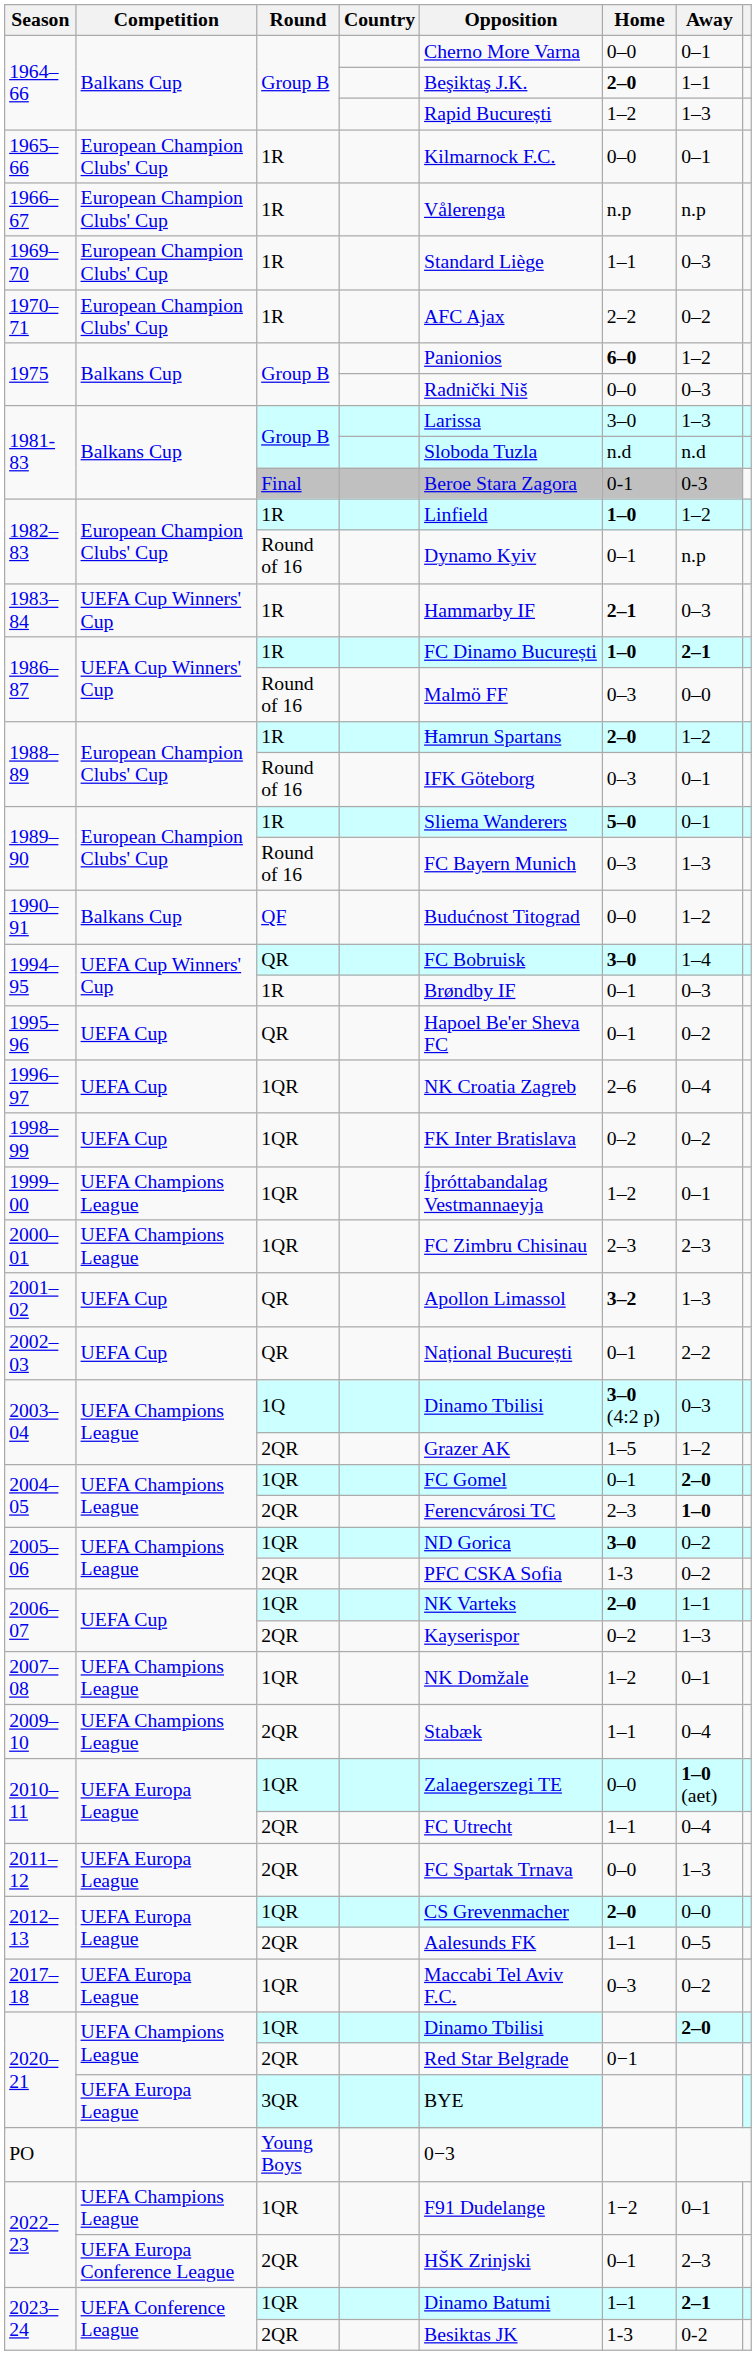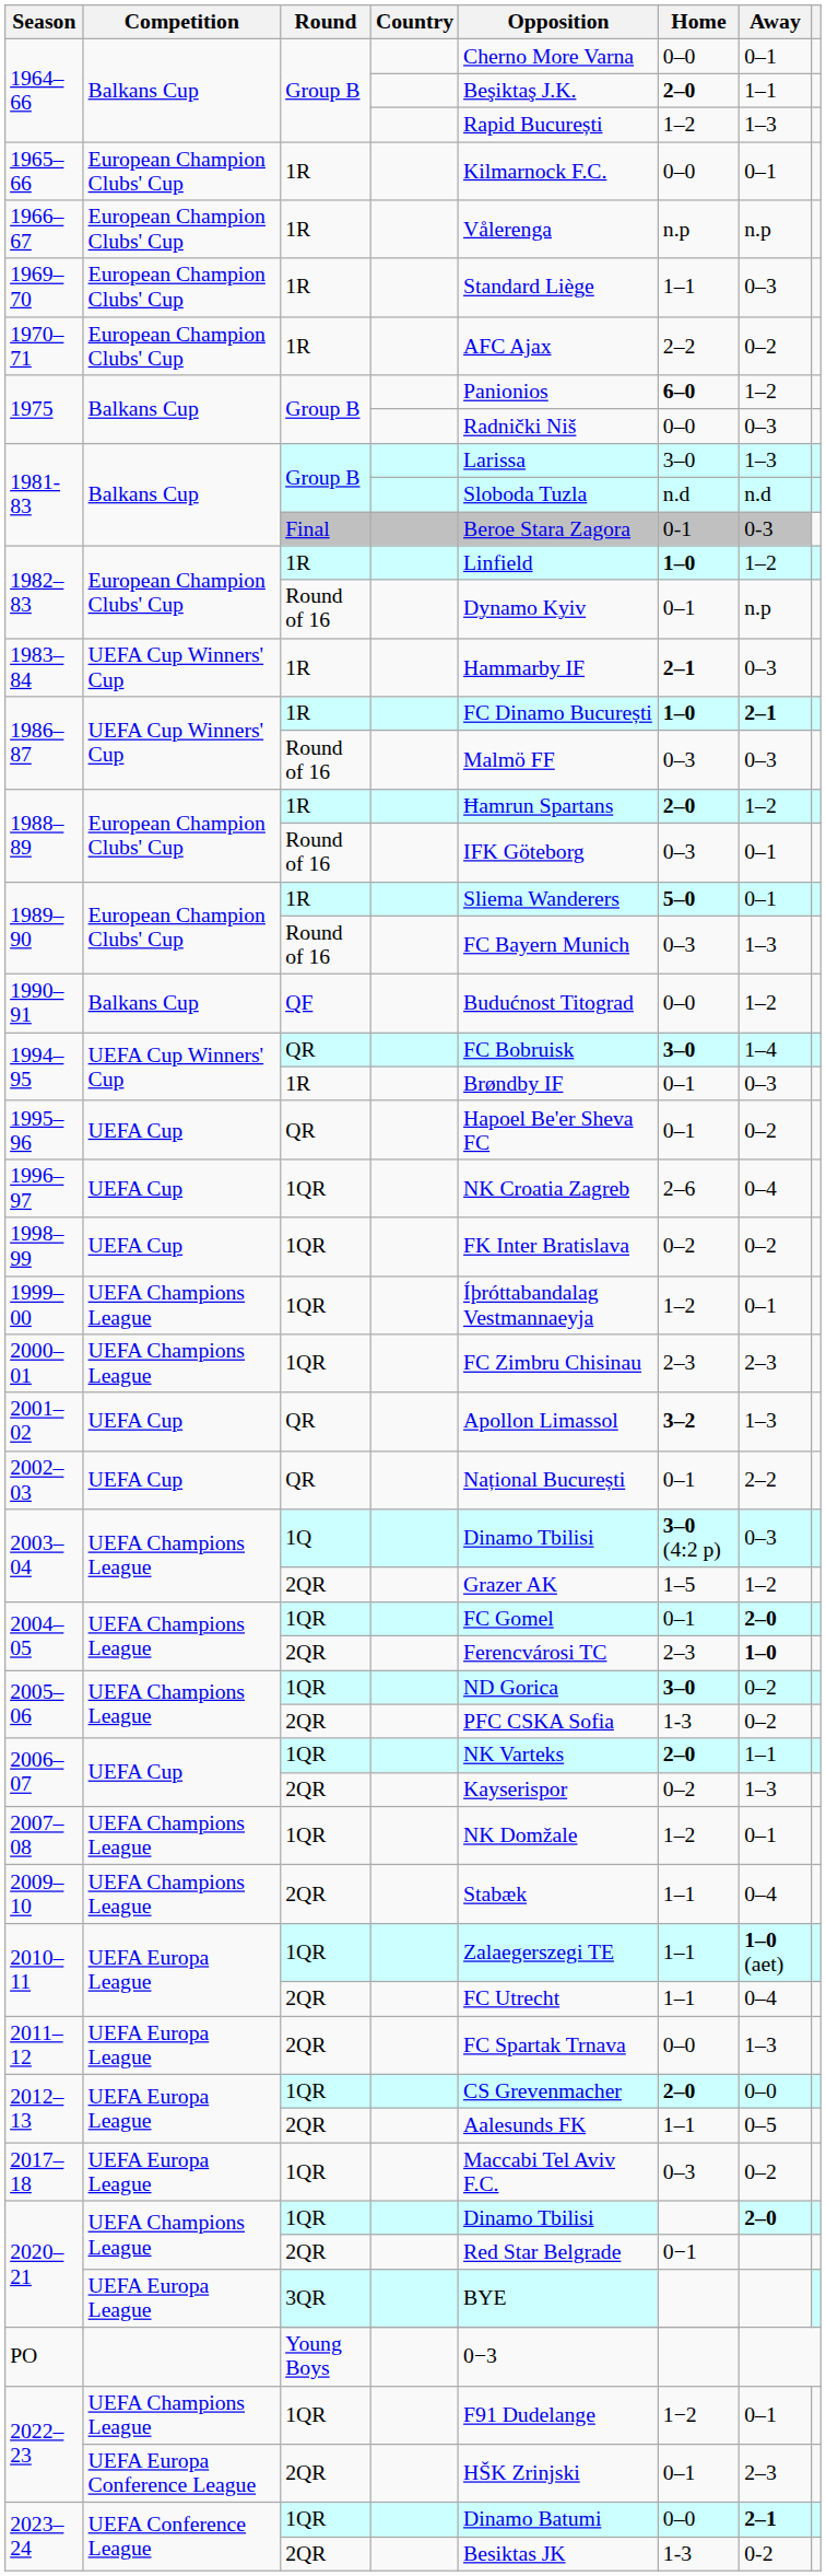 <table class="wikitable">
 <tr>
 <th>Season</th>
 <th>Competition</th>
 <th>Round</th>
 <th>Country</th>
 <th>Opposition</th>
 <th>Home</th>
 <th>Away</th>
 <th></th>
 </tr>
 <tr>
 <td rowspan="3"><a href='#'>1964–66</a></td>
 <td rowspan="3"><a href='#'>Balkans Cup</a></td>
 <td rowspan="3"><a href='#'>Group B</a></td>
 <td></td>
 <td><a href='#'>Cherno More Varna</a></td>
 <td>0–0</td>
 <td>0–1</td>
 <td></td>
 </tr>
 <tr>
 <td></td>
 <td><a href='#'>Beşiktaş J.K.</a></td>
 <td><strong>2–0</strong></td>
 <td>1–1</td>
 <td></td>
 </tr>
 <tr>
 <td></td>
 <td><a href='#'>Rapid București</a></td>
 <td>1–2</td>
 <td>1–3</td>
 <td style="text-align:center;"></td>
 </tr>
 <tr>
 <td><a href='#'>1965–66</a></td>
 <td><a href='#'>European Champion Clubs' Cup</a></td>
 <td>1R</td>
 <td></td>
 <td><a href='#'>Kilmarnock F.C.</a></td>
 <td>0–0</td>
 <td>0–1</td>
 <td style="text-align:center;"></td>
 </tr>
 <tr>
 <td><a href='#'>1966–67</a></td>
 <td><a href='#'>European Champion Clubs' Cup</a></td>
 <td>1R</td>
 <td></td>
 <td><a href='#'>Vålerenga</a></td>
 <td>n.p</td>
 <td>n.p</td>
 <td style="text-align:center;"></td>
 </tr>
 <tr>
 <td><a href='#'>1969–70</a></td>
 <td><a href='#'>European Champion Clubs' Cup</a></td>
 <td>1R</td>
 <td></td>
 <td><a href='#'>Standard Liège</a></td>
 <td>1–1</td>
 <td>0–3</td>
 <td style="text-align:center;"></td>
 </tr>
 <tr>
 <td><a href='#'>1970–71</a></td>
 <td><a href='#'>European Champion Clubs' Cup</a></td>
 <td>1R</td>
 <td></td>
 <td><a href='#'>AFC Ajax</a></td>
 <td>2–2</td>
 <td>0–2</td>
 <td style="text-align:center;"></td>
 </tr>
 <tr>
 <td rowspan="2"><a href='#'>1975</a></td>
 <td rowspan="2"><a href='#'>Balkans Cup</a></td>
 <td rowspan="2"><a href='#'>Group B</a></td>
 <td></td>
 <td><a href='#'>Panionios</a></td>
 <td><strong>6–0</strong></td>
 <td>1–2</td>
 <td></td>
 </tr>
 <tr>
 <td></td>
 <td><a href='#'>Radnički Niš</a></td>
 <td>0–0</td>
 <td>0–3</td>
 <td style="text-align:center;"></td>
 </tr>
 <tr>
 <td rowspan="3"><a href='#'>1981-83</a></td>
 <td rowspan="3"><a href='#'>Balkans Cup</a></td>
 <td rowspan="2" style="background:#cff;"><a href='#'>Group B</a></td>
 <td style="background:#cff;"></td>
 <td style="background:#cff;"><a href='#'>Larissa</a></td>
 <td style="background:#cff;">3–0</td>
 <td style="background:#cff;">1–3</td>
 <td style="background:#cff;" align="center;"></td>
 </tr>
 <tr>
 <td style="background:#cff;"></td>
 <td style="background:#cff;"><a href='#'>Sloboda Tuzla</a></td>
 <td style="background:#cff;">n.d</td>
 <td style="background:#cff;">n.d</td>
 <td style="background:#cff;" align="center;"></td>
 </tr>
 <tr>
 <td style="background:silver;"><a href='#'>Final</a></td>
 <td style="background:silver;"></td>
 <td style="background:silver;"><a href='#'>Beroe Stara Zagora</a></td>
 <td style="background:silver;">0-1</td>
 <td style="background:silver;">0-3</td>
 <td style="text-align:center;"></td>
 </tr>
 <tr>
 <td rowspan="2"><a href='#'>1982–83</a></td>
 <td rowspan="2"><a href='#'>European Champion Clubs' Cup</a></td>
 <td style="background:#cff;">1R</td>
 <td style="background:#cff;"></td>
 <td style="background:#cff;"><a href='#'>Linfield</a></td>
 <td style="background:#cff;"><strong>1–0</strong></td>
 <td style="background:#cff;">1–2</td>
 <td style="background:#cff;" align="center;"></td>
 </tr>
 <tr>
 <td>Round of 16</td>
 <td></td>
 <td><a href='#'>Dynamo Kyiv</a></td>
 <td>0–1</td>
 <td>n.p</td>
 <td style="text-align:center;"></td>
 </tr>
 <tr>
 <td><a href='#'>1983–84</a></td>
 <td><a href='#'>UEFA Cup Winners' Cup</a></td>
 <td>1R</td>
 <td></td>
 <td><a href='#'>Hammarby IF</a></td>
 <td><strong>2–1</strong></td>
 <td>0–3</td>
 <td style="text-align:center;"></td>
 </tr>
 <tr>
 <td rowspan="2"><a href='#'>1986–87</a></td>
 <td rowspan="2"><a href='#'>UEFA Cup Winners' Cup</a></td>
 <td style="background:#cff;">1R</td>
 <td style="background:#cff;"></td>
 <td style="background:#cff;"><a href='#'>FC Dinamo București</a></td>
 <td style="background:#cff;"><strong>1–0</strong></td>
 <td style="background:#cff;"><strong>2–1</strong></td>
 <td style="background:#cff;" align="center;"></td>
 </tr>
 <tr>
 <td>Round of 16</td>
 <td></td>
 <td><a href='#'>Malmö FF</a></td>
 <td>0–3</td>
-<td>0–0</td>
+<td>0–3</td>
 <td style="text-align:center;"></td>
 </tr>
 <tr>
 <td rowspan="2"><a href='#'>1988–89</a></td>
 <td rowspan="2"><a href='#'>European Champion Clubs' Cup</a></td>
 <td style="background:#cff;">1R</td>
 <td style="background:#cff;"></td>
 <td style="background:#cff;"><a href='#'>Ħamrun Spartans</a></td>
 <td style="background:#cff;"><strong>2–0</strong></td>
 <td style="background:#cff;">1–2</td>
 <td style="background:#cff;" align="center;"></td>
 </tr>
 <tr>
 <td>Round of 16</td>
 <td></td>
 <td><a href='#'>IFK Göteborg</a></td>
 <td>0–3</td>
 <td>0–1</td>
 <td style="text-align:center;"></td>
 </tr>
 <tr>
 <td rowspan="2"><a href='#'>1989–90</a></td>
 <td rowspan="2"><a href='#'>European Champion Clubs' Cup</a></td>
 <td style="background:#cff;">1R</td>
 <td style="background:#cff;"></td>
 <td style="background:#cff;"><a href='#'>Sliema Wanderers</a></td>
 <td style="background:#cff;"><strong>5–0</strong></td>
 <td style="background:#cff;">0–1</td>
 <td style="background:#cff;" align="center;"></td>
 </tr>
 <tr>
 <td>Round of 16</td>
 <td></td>
 <td><a href='#'>FC Bayern Munich</a></td>
 <td>0–3</td>
 <td>1–3</td>
 <td style="text-align:center;"></td>
 </tr>
 <tr>
 <td><a href='#'>1990–91</a></td>
 <td><a href='#'>Balkans Cup</a></td>
 <td><a href='#'>QF</a></td>
 <td></td>
 <td><a href='#'>Budućnost Titograd</a></td>
 <td>0–0</td>
 <td>1–2</td>
 <td style="text-align:center;"></td>
 </tr>
 <tr>
 <td rowspan="2"><a href='#'>1994–95</a></td>
 <td rowspan="2"><a href='#'>UEFA Cup Winners' Cup</a></td>
 <td style="background:#cff;">QR</td>
 <td style="background:#cff;"></td>
 <td style="background:#cff;"><a href='#'>FC Bobruisk</a></td>
 <td style="background:#cff;"><strong>3–0</strong></td>
 <td style="background:#cff;">1–4</td>
 <td style="background:#cff;" align="center;"></td>
 </tr>
 <tr>
 <td>1R</td>
 <td></td>
 <td><a href='#'>Brøndby IF</a></td>
 <td>0–1</td>
 <td>0–3</td>
 <td style="text-align:center;"></td>
 </tr>
 <tr>
 <td><a href='#'>1995–96</a></td>
 <td><a href='#'>UEFA Cup</a></td>
 <td>QR</td>
 <td></td>
 <td><a href='#'>Hapoel Be'er Sheva FC</a></td>
 <td>0–1</td>
 <td>0–2</td>
 <td style="text-align:center;"></td>
 </tr>
 <tr>
 <td><a href='#'>1996–97</a></td>
 <td><a href='#'>UEFA Cup</a></td>
 <td>1QR</td>
 <td></td>
 <td><a href='#'>NK Croatia Zagreb</a></td>
 <td>2–6</td>
 <td>0–4</td>
 <td style="text-align:center;"></td>
 </tr>
 <tr>
 <td><a href='#'>1998–99</a></td>
 <td><a href='#'>UEFA Cup</a></td>
 <td>1QR</td>
 <td></td>
 <td><a href='#'>FK Inter Bratislava</a></td>
 <td>0–2</td>
 <td>0–2</td>
 <td style="text-align:center;"></td>
 </tr>
 <tr>
 <td><a href='#'>1999–00</a></td>
 <td><a href='#'>UEFA Champions League</a></td>
 <td>1QR</td>
 <td></td>
 <td><a href='#'>Íþróttabandalag Vestmannaeyja</a></td>
 <td>1–2</td>
 <td>0–1</td>
 <td style="text-align:center;"></td>
 </tr>
 <tr>
 <td><a href='#'>2000–01</a></td>
 <td><a href='#'>UEFA Champions League</a></td>
 <td>1QR</td>
 <td></td>
 <td><a href='#'>FC Zimbru Chisinau</a></td>
 <td>2–3</td>
 <td>2–3</td>
 <td style="text-align:center;"></td>
 </tr>
 <tr>
 <td><a href='#'>2001–02</a></td>
 <td><a href='#'>UEFA Cup</a></td>
 <td>QR</td>
 <td></td>
 <td><a href='#'>Apollon Limassol</a></td>
 <td><strong>3–2</strong></td>
 <td>1–3</td>
 <td style="text-align:center;"></td>
 </tr>
 <tr>
 <td><a href='#'>2002–03</a></td>
 <td><a href='#'>UEFA Cup</a></td>
 <td>QR</td>
 <td></td>
 <td><a href='#'>Național București</a></td>
 <td>0–1</td>
 <td>2–2</td>
 <td style="text-align:center;"></td>
 </tr>
 <tr>
 <td rowspan="2"><a href='#'>2003–04</a></td>
 <td rowspan="2"><a href='#'>UEFA Champions League</a></td>
 <td style="background:#cff;">1Q</td>
 <td style="background:#cff;"></td>
 <td style="background:#cff;"><a href='#'>Dinamo Tbilisi</a></td>
 <td style="background:#cff;"><strong>3–0</strong> (4:2 p)</td>
 <td style="background:#cff;">0–3</td>
 <td style="background:#cff;" align="center;"></td>
 </tr>
 <tr>
 <td>2QR</td>
 <td></td>
 <td><a href='#'>Grazer AK</a></td>
 <td>1–5</td>
 <td>1–2</td>
 <td style="text-align:center;"></td>
 </tr>
 <tr>
 <td rowspan="2"><a href='#'>2004–05</a></td>
 <td rowspan="2"><a href='#'>UEFA Champions League</a></td>
 <td style="background:#cff;">1QR</td>
 <td style="background:#cff;"></td>
 <td style="background:#cff;"><a href='#'>FC Gomel</a></td>
 <td style="background:#cff;">0–1</td>
 <td style="background:#cff;"><strong>2–0</strong></td>
 <td style="background:#cff;" align="center;"></td>
 </tr>
 <tr>
 <td>2QR</td>
 <td></td>
 <td><a href='#'>Ferencvárosi TC</a></td>
 <td>2–3</td>
 <td><strong>1–0</strong></td>
 <td style="text-align:center;"></td>
 </tr>
 <tr>
 <td rowspan="2"><a href='#'>2005–06</a></td>
 <td rowspan="2"><a href='#'>UEFA Champions League</a></td>
 <td style="background:#cff;">1QR</td>
 <td style="background:#cff;"></td>
 <td style="background:#cff;"><a href='#'>ND Gorica</a></td>
 <td style="background:#cff;"><strong>3–0</strong></td>
 <td style="background:#cff;">0–2</td>
 <td style="background:#cff;" align="center;"></td>
 </tr>
 <tr>
 <td>2QR</td>
 <td></td>
 <td><a href='#'>PFC CSKA Sofia</a></td>
 <td>1-3</td>
 <td>0–2</td>
 <td style="text-align:center;"></td>
 </tr>
 <tr>
 <td rowspan="2"><a href='#'>2006–07</a></td>
 <td rowspan="2"><a href='#'>UEFA Cup</a></td>
 <td style="background:#cff;">1QR</td>
 <td style="background:#cff;"></td>
 <td style="background:#cff;"><a href='#'>NK Varteks</a></td>
 <td style="background:#cff;"><strong>2–0</strong></td>
 <td style="background:#cff;">1–1</td>
 <td style="background:#cff;" align="center;"></td>
 </tr>
 <tr>
 <td>2QR</td>
 <td></td>
 <td><a href='#'>Kayserispor</a></td>
 <td>0–2</td>
 <td>1–3</td>
 <td style="text-align:center;"></td>
 </tr>
 <tr>
 <td><a href='#'>2007–08</a></td>
 <td><a href='#'>UEFA Champions League</a></td>
 <td>1QR</td>
 <td></td>
 <td><a href='#'>NK Domžale</a></td>
 <td>1–2</td>
 <td>0–1</td>
 <td style="text-align:center;"></td>
 </tr>
 <tr>
 <td><a href='#'>2009–10</a></td>
 <td><a href='#'>UEFA Champions League</a></td>
 <td>2QR</td>
 <td></td>
 <td><a href='#'>Stabæk</a></td>
 <td>1–1</td>
 <td>0–4</td>
 <td style="text-align:center;"></td>
 </tr>
 <tr>
 <td rowspan="2"><a href='#'>2010–11</a></td>
 <td rowspan="2"><a href='#'>UEFA Europa League</a></td>
 <td style="background:#cff;">1QR</td>
 <td style="background:#cff;"></td>
 <td style="background:#cff;"><a href='#'>Zalaegerszegi TE</a></td>
-<td style="background:#cff;">0–0</td>
+<td style="background:#cff;">1–1</td>
 <td style="background:#cff;"><strong>1–0</strong> (aet)</td>
 <td style="background:#cff;" align="center;"></td>
 </tr>
 <tr>
 <td>2QR</td>
 <td></td>
 <td><a href='#'>FC Utrecht</a></td>
 <td>1–1</td>
 <td>0–4</td>
 <td style="text-align:center;"></td>
 </tr>
 <tr>
 <td><a href='#'>2011–12</a></td>
 <td><a href='#'>UEFA Europa League</a></td>
 <td>2QR</td>
 <td></td>
 <td><a href='#'>FC Spartak Trnava</a></td>
 <td>0–0</td>
 <td>1–3</td>
 <td style="text-align:center;"></td>
 </tr>
 <tr>
 <td rowspan="2"><a href='#'>2012–13</a></td>
 <td rowspan="2"><a href='#'>UEFA Europa League</a></td>
 <td style="background:#cff;">1QR</td>
 <td style="background:#cff;"></td>
 <td style="background:#cff;"><a href='#'>CS Grevenmacher</a></td>
 <td style="background:#cff;"><strong>2–0</strong></td>
 <td style="background:#cff;">0–0</td>
 <td style="background:#cff;" align="center;"></td>
 </tr>
 <tr>
 <td>2QR</td>
 <td></td>
 <td><a href='#'>Aalesunds FK</a></td>
 <td>1–1</td>
 <td>0–5</td>
 <td style="text-align:center;"></td>
 </tr>
 <tr>
 <td><a href='#'>2017–18</a></td>
 <td><a href='#'>UEFA Europa League</a></td>
 <td>1QR</td>
 <td></td>
 <td><a href='#'>Maccabi Tel Aviv F.C.</a></td>
 <td>0–3</td>
 <td>0–2</td>
 <td style="text-align:center;"></td>
 </tr>
 <tr>
 <td rowspan="4"><a href='#'>2020–21</a></td>
 <td rowspan="2"><a href='#'>UEFA Champions League</a></td>
 <td style="background:#cff;">1QR</td>
 <td style="background:#cff;"></td>
 <td style="background:#cff;"><a href='#'>Dinamo Tbilisi</a></td>
 <td></td>
 <td style="background:#cff;"><strong>2–0</strong></td>
 <td style="background:#cff;" align="center;"></td>
 </tr>
 <tr>
 <td>2QR</td>
 <td></td>
 <td><a href='#'>Red Star Belgrade</a></td>
 <td>0−1</td>
 <td></td>
 <td style="text-align:center;"></td>
 </tr>
 <tr>
 <td rowspan="2"><a href='#'>UEFA Europa League</a></td>
 <td style="background:#cff;">3QR</td>
 <td style="background:#cff;"></td>
 <td style="background:#cff;">BYE</td>
 <td></td>
 <td></td>
 <td style="background:#cff;" align="center;"></td>
 </tr>
 <tr>
 </tr>
 <tr>
 <td>PO</td>
 <td></td>
 <td><a href='#'>Young Boys</a></td>
 <td></td>
 <td>0−3</td>
 <td style="text-align:center;"></td>
 </tr>
 <tr>
 <td rowspan="2"><a href='#'>2022–23</a></td>
 <td><a href='#'>UEFA Champions League</a></td>
 <td>1QR</td>
 <td></td>
 <td><a href='#'>F91 Dudelange</a></td>
 <td>1−2</td>
 <td>0–1</td>
 <td style="text-align:center;"></td>
 </tr>
 <tr>
 <td><a href='#'>UEFA Europa Conference League</a></td>
 <td>2QR</td>
 <td></td>
 <td><a href='#'>HŠK Zrinjski</a></td>
 <td>0–1</td>
 <td>2–3</td>
 <td style="text-align:center;"></td>
 </tr>
 <tr>
 <td rowspan="2"><a href='#'>2023–24</a></td>
 <td rowspan="2"><a href='#'>UEFA Conference League</a></td>
 <td style="background:#cff;">1QR</td>
 <td style="background:#cff;"></td>
 <td style="background:#cff;"><a href='#'>Dinamo Batumi</a></td>
-<td style="background:#cff;">1–1</td>
+<td style="background:#cff;">0–0</td>
 <td style="background:#cff;"><strong>2–1</strong></td>
 <td style="background:#cff;" align="center;"></td>
 </tr>
 <tr>
 <td>2QR</td>
 <td></td>
 <td><a href='#'>Besiktas JK</a></td>
 <td>1-3</td>
 <td>0-2</td>
 <td style="text-align:center;"></td>
 </tr>
 </table>
